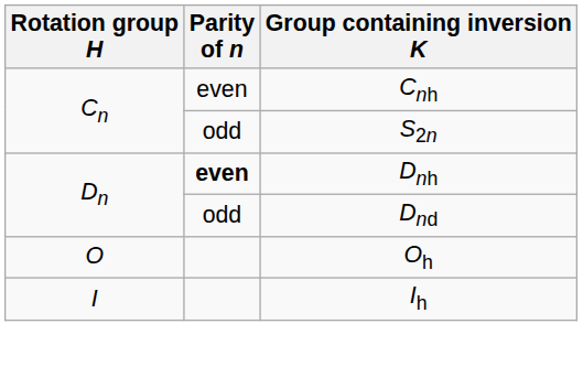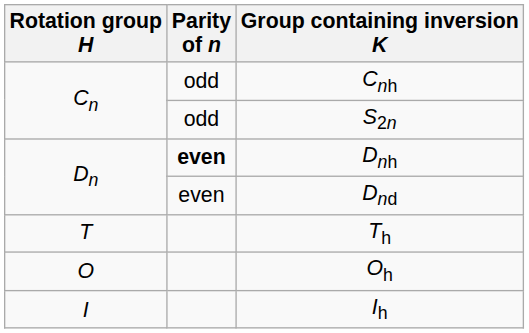 <table class=wikitable style="text-align:center;">
 <tr>
 <th>Rotation group<br><em>H</em></th>
 <th>Parity<br>of <em>n</em></th>
 <th>Group containing inversion<br><em>K</em></th>
 </tr>
 <tr>
 <td rowspan=2><em>C</em><sub><em>n</em></sub></td>
-<td>even</td>
+<td>odd</td>
 <td><em>C</em><sub><em>n</em>h</sub></td>
 </tr>
 <tr>
 <td>odd</td>
 <td><em>S</em><sub>2<em>n</em></sub></td>
 </tr>
 <tr>
 <td rowspan=2><em>D</em><sub><em>n</em></sub></td>
 <td><strong>even</strong></td>
 <td><em>D</em><sub><em>n</em>h</sub></td>
 </tr>
 <tr>
-<td>odd</td>
+<td>even</td>
 <td><em>D</em><sub><em>n</em>d</sub></td>
+</tr>
+<tr>
+<td><em>T</em></td>
+<td> </td>
+<td><em>T</em><sub>h</sub></td>
 </tr>
 <tr>
 <td><em>O</em></td>
 <td> </td>
 <td><em>O</em><sub>h</sub></td>
 </tr>
 <tr>
 <td><em>I</em></td>
 <td> </td>
 <td><em>I</em><sub>h</sub></td>
 </tr>
 </table>
